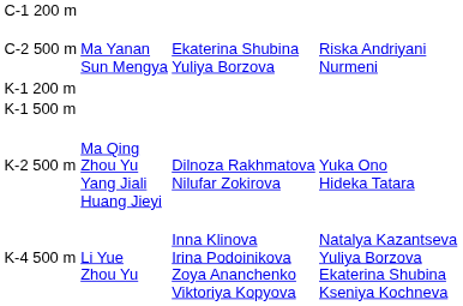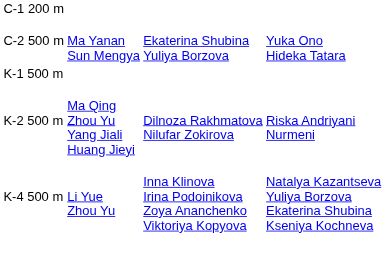 <table>
 <tr>
 <td>C-1 200 m<br></td>
 <td></td>
 <td></td>
 <td></td>
 </tr>
 <tr>
 <td>C-2 500 m<br></td>
 <td><br><a href='#'>Ma Yanan</a><br><a href='#'>Sun Mengya</a></td>
 <td><br><a href='#'>Ekaterina Shubina</a><br><a href='#'>Yuliya Borzova</a></td>
-<td><br><a href='#'>Riska Andriyani</a><br><a href='#'>Nurmeni</a></td>
-</tr>
-<tr>
-<td>K-1 200 m<br></td>
-<td></td>
-<td></td>
-<td></td>
+<td><br><a href='#'>Yuka Ono</a><br><a href='#'>Hideka Tatara</a></td>
 </tr>
 <tr>
 <td>K-1 500 m<br></td>
 <td></td>
 <td></td>
 <td></td>
 </tr>
 <tr>
 <td>K-2 500 m<br></td>
 <td><br><a href='#'>Ma Qing</a><br><a href='#'>Zhou Yu</a><br><a href='#'>Yang Jiali</a><br><a href='#'>Huang Jieyi</a></td>
 <td><br><a href='#'>Dilnoza Rakhmatova</a><br><a href='#'>Nilufar Zokirova</a></td>
-<td><br><a href='#'>Yuka Ono</a><br><a href='#'>Hideka Tatara</a></td>
+<td><br><a href='#'>Riska Andriyani</a><br><a href='#'>Nurmeni</a></td>
 </tr>
 <tr>
 <td>K-4 500 m<br></td>
 <td><br><a href='#'>Li Yue</a><br><a href='#'>Zhou Yu</a></td>
 <td><br><a href='#'>Inna Klinova</a><br><a href='#'>Irina Podoinikova</a><br><a href='#'>Zoya Ananchenko</a><br><a href='#'>Viktoriya Kopyova</a></td>
 <td><br><a href='#'>Natalya Kazantseva</a><br><a href='#'>Yuliya Borzova</a><br><a href='#'>Ekaterina Shubina</a><br><a href='#'>Kseniya Kochneva</a></td>
 </tr>
 </table>
